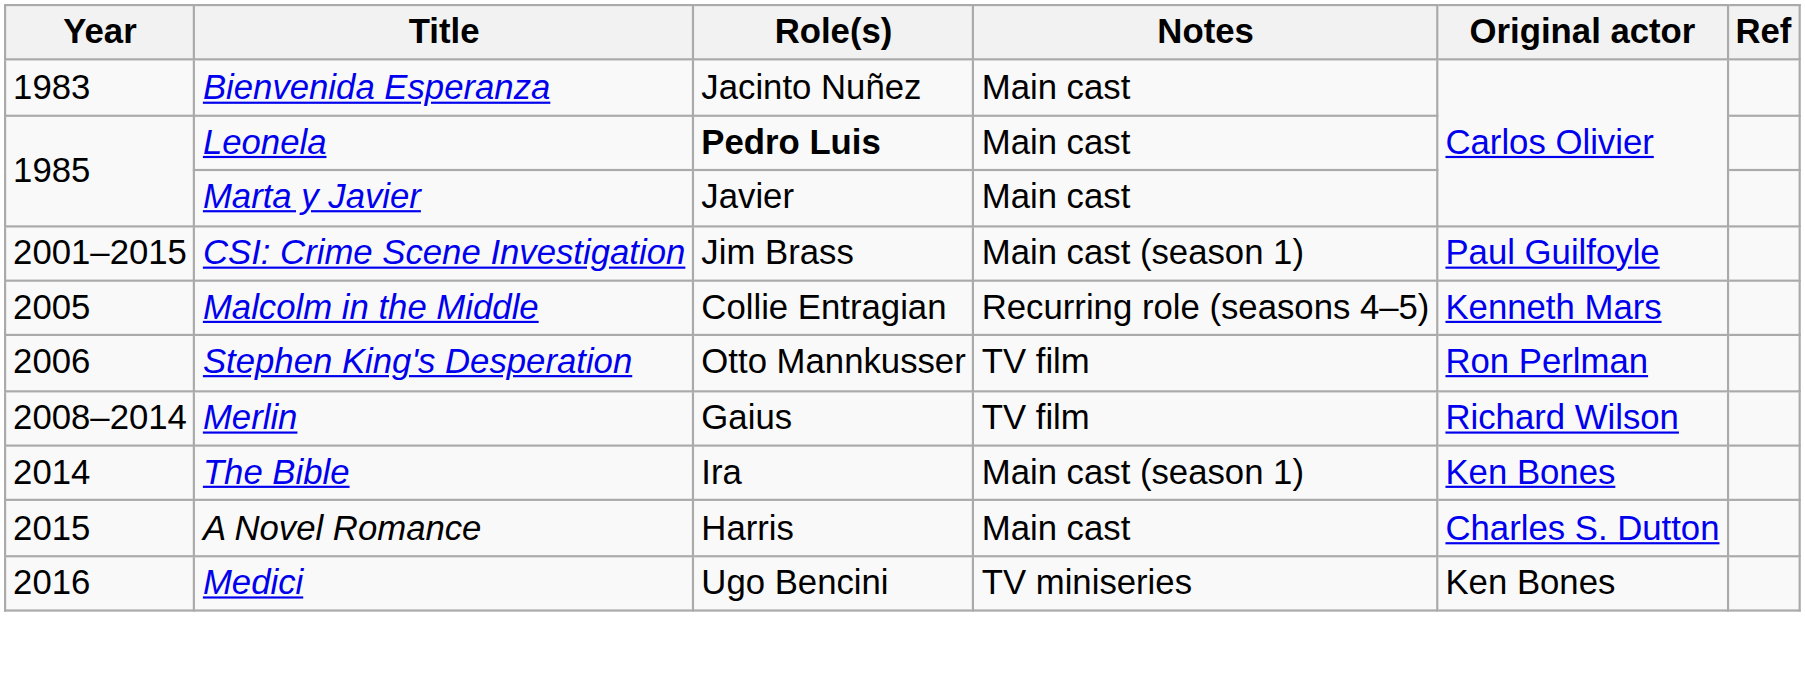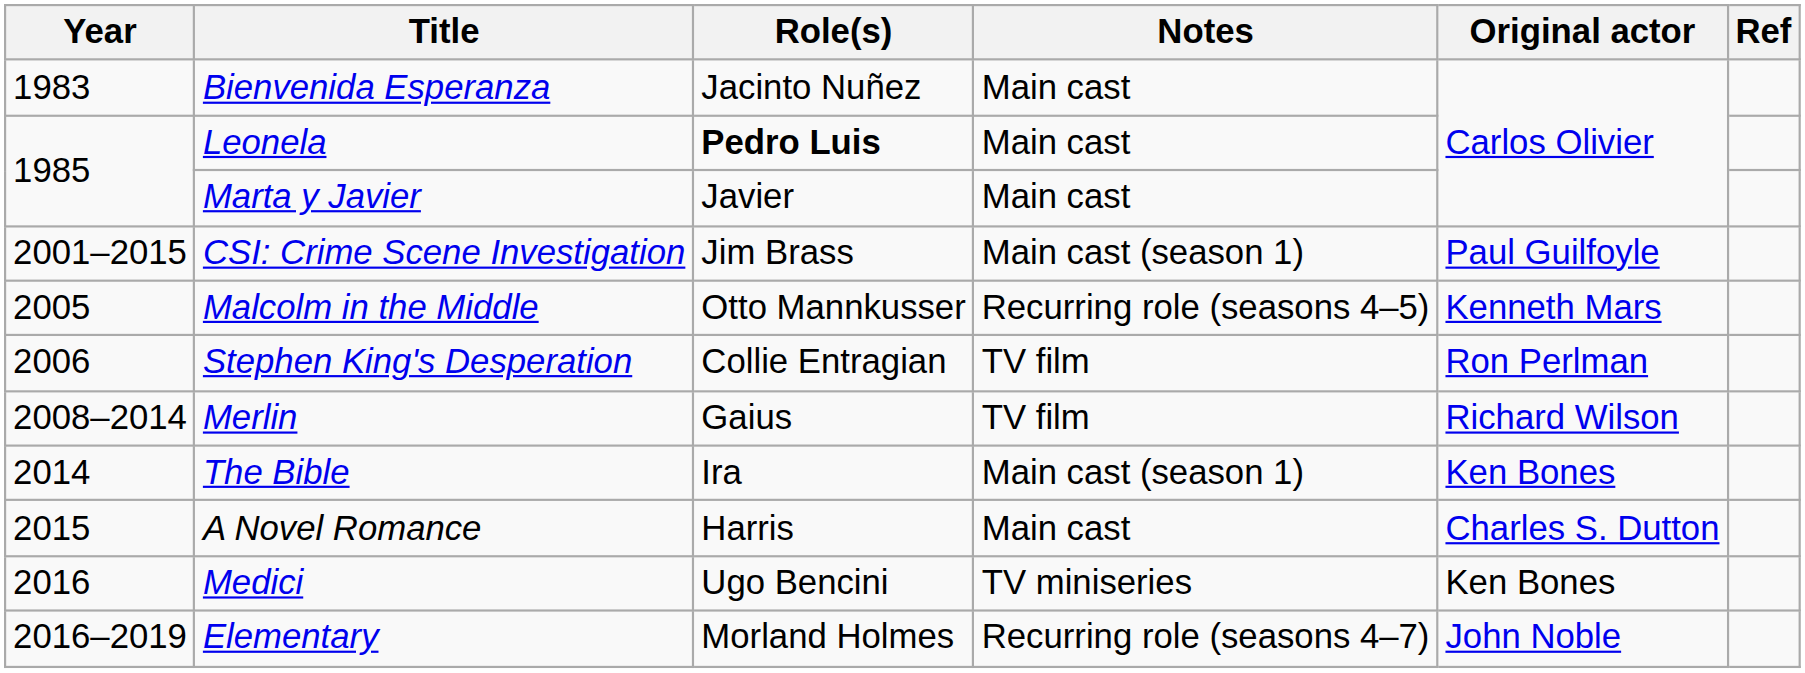 <table class="wikitable plainrowheaders sortable">
 <tr>
 <th scope="col">Year</th>
 <th scope="col">Title</th>
 <th scope="col">Role(s)</th>
 <th scope="col">Notes</th>
 <th scope="col">Original actor</th>
 <th scope="col" class="unsortable">Ref</th>
 </tr>
 <tr>
 <td>1983</td>
 <td><em><a href='#'>Bienvenida Esperanza</a></em></td>
 <td>Jacinto Nuñez</td>
 <td>Main cast</td>
 <td rowspan=3><a href='#'>Carlos Olivier</a></td>
 <td></td>
 </tr>
 <tr>
 <td rowspan=2>1985</td>
 <td><em><a href='#'>Leonela</a></em></td>
 <td><strong>Pedro Luis</strong></td>
 <td>Main cast</td>
 <td></td>
 </tr>
 <tr>
 <td><em><a href='#'>Marta y Javier</a></em></td>
 <td>Javier</td>
 <td>Main cast</td>
 <td></td>
 </tr>
 <tr>
 <td>2001–2015</td>
 <td><em><a href='#'>CSI: Crime Scene Investigation</a></em></td>
 <td>Jim Brass</td>
 <td>Main cast (season 1)</td>
 <td><a href='#'>Paul Guilfoyle</a></td>
 <td></td>
 </tr>
 <tr>
 <td>2005</td>
 <td><em><a href='#'>Malcolm in the Middle</a></em></td>
-<td>Collie Entragian</td>
+<td>Otto Mannkusser</td>
 <td>Recurring role (seasons 4–5)</td>
 <td><a href='#'>Kenneth Mars</a></td>
 <td></td>
 </tr>
 <tr>
 <td>2006</td>
 <td><em><a href='#'>Stephen King's Desperation</a></em></td>
-<td>Otto Mannkusser</td>
+<td>Collie Entragian</td>
 <td>TV film</td>
 <td><a href='#'>Ron Perlman</a></td>
 <td></td>
 </tr>
 <tr>
 <td>2008–2014</td>
 <td><em><a href='#'>Merlin</a></em></td>
 <td>Gaius</td>
 <td>TV film</td>
 <td><a href='#'>Richard Wilson</a></td>
 <td></td>
 </tr>
 <tr>
 <td>2014</td>
 <td><em><a href='#'>The Bible</a></em></td>
 <td>Ira</td>
 <td>Main cast (season 1)</td>
 <td><a href='#'>Ken Bones</a></td>
 <td></td>
 </tr>
 <tr>
 <td>2015</td>
 <td><em>A Novel Romance</em></td>
 <td>Harris</td>
 <td>Main cast</td>
 <td><a href='#'>Charles S. Dutton</a></td>
 <td></td>
 </tr>
 <tr>
 <td>2016</td>
 <td><em><a href='#'>Medici</a></em></td>
 <td>Ugo Bencini</td>
 <td>TV miniseries</td>
 <td>Ken Bones</td>
 <td></td>
 </tr>
+<tr>
+<td>2016–2019</td>
+<td><em><a href='#'>Elementary</a></em></td>
+<td>Morland Holmes</td>
+<td>Recurring role (seasons 4–7)</td>
+<td><a href='#'>John Noble</a></td>
+<td></td>
+</tr>
 </table>
